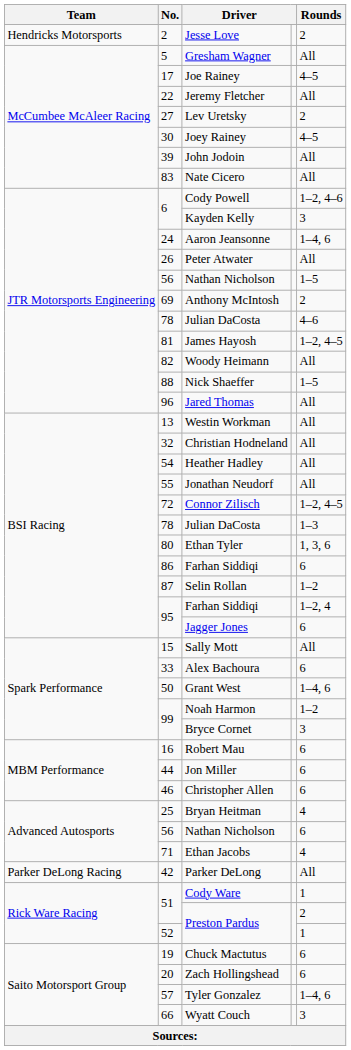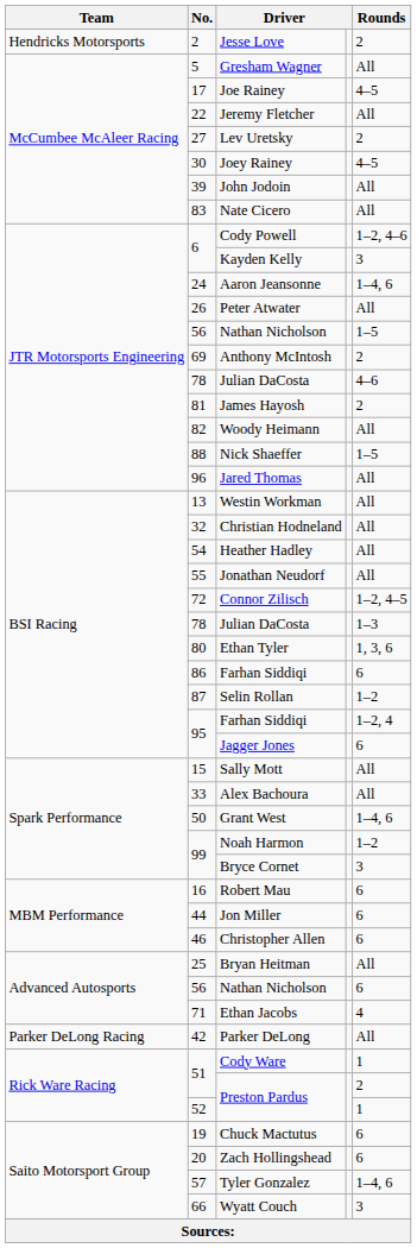 <table class="wikitable" style="font-size: 85%;">
 <tr>
 <th>Team</th>
 <th>No.</th>
 <th colspan="2">Driver</th>
 <th>Rounds</th>
 </tr>
 <tr>
 <td>Hendricks Motorsports</td>
 <td>2</td>
 <td> <a href='#'>Jesse Love</a></td>
 <td></td>
 <td>2</td>
 </tr>
 <tr>
 <td rowspan="7"><a href='#'>McCumbee McAleer Racing</a></td>
 <td>5</td>
 <td> <a href='#'>Gresham Wagner</a></td>
 <td></td>
 <td>All</td>
 </tr>
 <tr>
 <td>17</td>
 <td> Joe Rainey</td>
 <td></td>
 <td>4–5</td>
 </tr>
 <tr>
 <td>22</td>
 <td> Jeremy Fletcher</td>
 <td></td>
 <td>All</td>
 </tr>
 <tr>
 <td>27</td>
 <td> Lev Uretsky</td>
 <td></td>
 <td>2</td>
 </tr>
 <tr>
 <td>30</td>
 <td> Joey Rainey</td>
 <td></td>
 <td>4–5</td>
 </tr>
 <tr>
 <td>39</td>
 <td> John Jodoin</td>
 <td></td>
 <td>All</td>
 </tr>
 <tr>
 <td>83</td>
 <td> Nate Cicero</td>
 <td></td>
 <td>All</td>
 </tr>
 <tr>
 <td rowspan="11"><a href='#'>JTR Motorsports Engineering</a></td>
 <td rowspan="2">6</td>
 <td> Cody Powell</td>
 <td></td>
 <td>1–2, 4–6</td>
 </tr>
 <tr>
 <td> Kayden Kelly</td>
 <td></td>
 <td>3</td>
 </tr>
 <tr>
 <td>24</td>
 <td> Aaron Jeansonne</td>
 <td></td>
 <td>1–4, 6</td>
 </tr>
 <tr>
 <td>26</td>
 <td> Peter Atwater</td>
 <td></td>
 <td>All</td>
 </tr>
 <tr>
 <td>56</td>
 <td> Nathan Nicholson</td>
 <td></td>
 <td>1–5</td>
 </tr>
 <tr>
 <td>69</td>
 <td> Anthony McIntosh</td>
 <td></td>
 <td>2</td>
 </tr>
 <tr>
 <td>78</td>
 <td> Julian DaCosta</td>
 <td></td>
 <td>4–6</td>
 </tr>
 <tr>
 <td>81</td>
 <td> James Hayosh</td>
 <td></td>
-<td>1–2, 4–5</td>
+<td>2</td>
 </tr>
 <tr>
 <td>82</td>
 <td> Woody Heimann</td>
 <td></td>
 <td>All</td>
 </tr>
 <tr>
 <td>88</td>
 <td> Nick Shaeffer</td>
 <td></td>
 <td>1–5</td>
 </tr>
 <tr>
 <td>96</td>
 <td> <a href='#'>Jared Thomas</a></td>
 <td></td>
 <td>All</td>
 </tr>
 <tr>
 <td rowspan="11">BSI Racing</td>
 <td>13</td>
 <td> Westin Workman</td>
 <td></td>
 <td>All</td>
 </tr>
 <tr>
 <td>32</td>
 <td> Christian Hodneland</td>
 <td></td>
 <td>All</td>
 </tr>
 <tr>
 <td>54</td>
 <td> Heather Hadley</td>
 <td></td>
 <td>All</td>
 </tr>
 <tr>
 <td>55</td>
 <td> Jonathan Neudorf</td>
 <td></td>
 <td>All</td>
 </tr>
 <tr>
 <td>72</td>
 <td> <a href='#'>Connor Zilisch</a></td>
 <td></td>
 <td>1–2, 4–5</td>
 </tr>
 <tr>
 <td>78</td>
 <td> Julian DaCosta</td>
 <td></td>
 <td>1–3</td>
 </tr>
 <tr>
 <td>80</td>
 <td> Ethan Tyler</td>
 <td></td>
 <td>1, 3, 6</td>
 </tr>
 <tr>
 <td>86</td>
 <td> Farhan Siddiqi</td>
 <td></td>
 <td>6</td>
 </tr>
 <tr>
 <td>87</td>
 <td> Selin Rollan</td>
 <td></td>
 <td>1–2</td>
 </tr>
 <tr>
 <td rowspan=2>95</td>
 <td> Farhan Siddiqi</td>
 <td></td>
 <td>1–2, 4</td>
 </tr>
 <tr>
 <td> <a href='#'>Jagger Jones</a></td>
 <td></td>
 <td>6</td>
 </tr>
 <tr>
 <td rowspan="5">Spark Performance</td>
 <td>15</td>
 <td> Sally Mott</td>
 <td></td>
 <td>All</td>
 </tr>
 <tr>
 <td>33</td>
 <td> Alex Bachoura</td>
 <td></td>
-<td>6</td>
+<td>All</td>
 </tr>
 <tr>
 <td>50</td>
 <td> Grant West</td>
 <td></td>
 <td>1–4, 6</td>
 </tr>
 <tr>
 <td rowspan="2">99</td>
 <td> Noah Harmon</td>
 <td></td>
 <td>1–2</td>
 </tr>
 <tr>
 <td> Bryce Cornet</td>
 <td></td>
 <td>3</td>
 </tr>
 <tr>
 <td rowspan="3">MBM Performance</td>
 <td>16</td>
 <td> Robert Mau</td>
 <td></td>
 <td>6</td>
 </tr>
 <tr>
 <td>44</td>
 <td> Jon Miller</td>
 <td></td>
 <td>6</td>
 </tr>
 <tr>
 <td>46</td>
 <td> Christopher Allen</td>
 <td></td>
 <td>6</td>
 </tr>
 <tr>
 <td rowspan="3">Advanced Autosports</td>
 <td>25</td>
 <td> Bryan Heitman</td>
 <td></td>
-<td>4</td>
+<td>All</td>
 </tr>
 <tr>
 <td>56</td>
 <td> Nathan Nicholson</td>
 <td></td>
 <td>6</td>
 </tr>
 <tr>
 <td>71</td>
 <td> Ethan Jacobs</td>
 <td></td>
 <td>4</td>
 </tr>
 <tr>
 <td>Parker DeLong Racing</td>
 <td>42</td>
 <td> Parker DeLong</td>
 <td></td>
 <td>All</td>
 </tr>
 <tr>
 <td rowspan="3"><a href='#'>Rick Ware Racing</a></td>
 <td rowspan=2>51</td>
 <td> <a href='#'>Cody Ware</a></td>
 <td></td>
 <td>1</td>
 </tr>
 <tr>
 <td rowspan=2> <a href='#'>Preston Pardus</a></td>
 <td rowspan=2></td>
 <td>2</td>
 </tr>
 <tr>
 <td>52</td>
 <td>1</td>
 </tr>
 <tr>
 <td rowspan="4">Saito Motorsport Group</td>
 <td>19</td>
 <td> Chuck Mactutus</td>
 <td></td>
 <td>6</td>
 </tr>
 <tr>
 <td>20</td>
 <td> Zach Hollingshead</td>
 <td></td>
 <td>6</td>
 </tr>
 <tr>
 <td>57</td>
 <td> Tyler Gonzalez</td>
 <td></td>
 <td>1–4, 6</td>
 </tr>
 <tr>
 <td>66</td>
 <td> Wyatt Couch</td>
 <td></td>
 <td>3</td>
 </tr>
 <tr>
 <th colspan="5">Sources:</th>
 </tr>
 </table>
